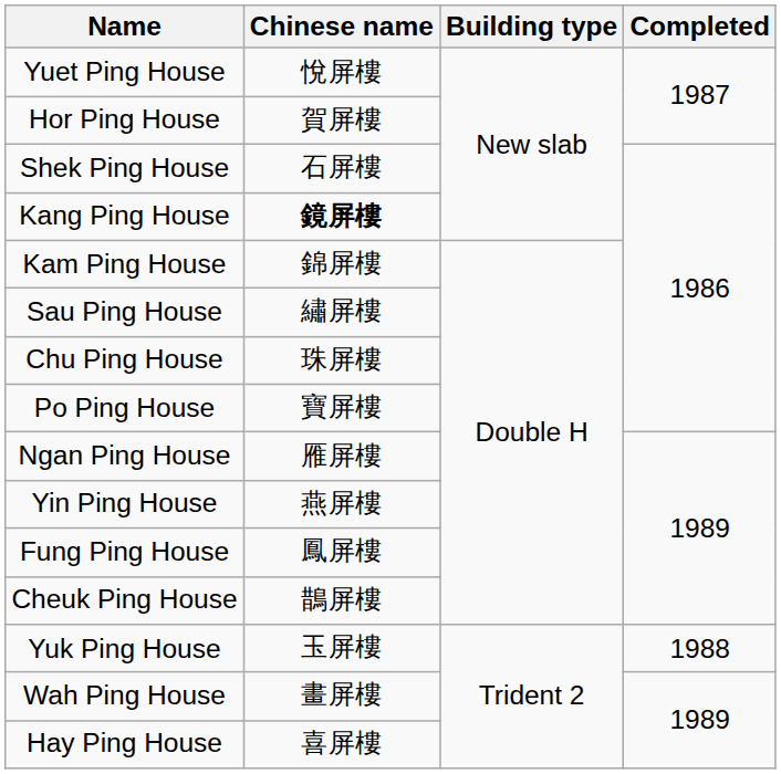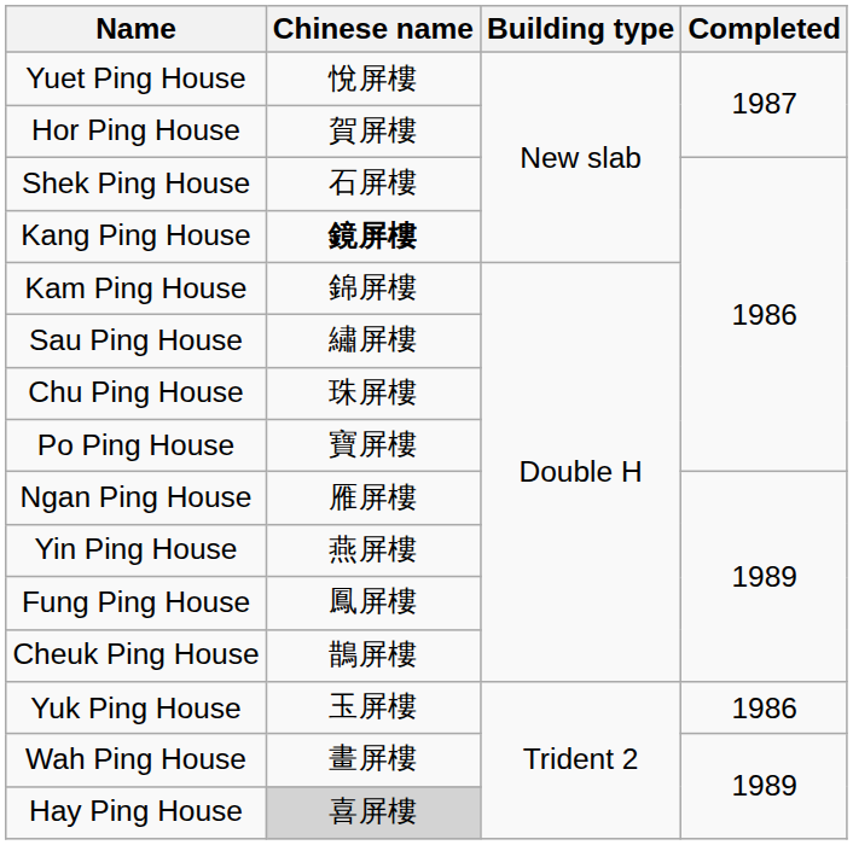 <table class="wikitable" style="text-align: center">
 <tr>
 <th>Name</th>
 <th>Chinese name</th>
 <th>Building type</th>
 <th>Completed</th>
 </tr>
 <tr>
 <td>Yuet Ping House</td>
 <td>悅屏樓</td>
 <td rowspan="4">New slab</td>
 <td rowspan="2">1987</td>
 </tr>
 <tr>
 <td>Hor Ping House</td>
 <td>賀屏樓</td>
 </tr>
 <tr>
 <td>Shek Ping House</td>
 <td>石屏樓</td>
 <td rowspan="6">1986</td>
 </tr>
 <tr>
 <td>Kang Ping House</td>
 <td><strong>鏡屏樓</strong></td>
 </tr>
 <tr>
 <td>Kam Ping House</td>
 <td>錦屏樓</td>
 <td rowspan="8">Double H</td>
 </tr>
 <tr>
 <td>Sau Ping House</td>
 <td>繡屏樓</td>
 </tr>
 <tr>
 <td>Chu Ping House</td>
 <td>珠屏樓</td>
 </tr>
 <tr>
 <td>Po Ping House</td>
 <td>寶屏樓</td>
 </tr>
 <tr>
 <td>Ngan Ping House</td>
 <td>雁屏樓</td>
 <td rowspan="4">1989</td>
 </tr>
 <tr>
 <td>Yin Ping House</td>
 <td>燕屏樓</td>
 </tr>
 <tr>
 <td>Fung Ping House</td>
 <td>鳳屏樓</td>
 </tr>
 <tr>
 <td>Cheuk Ping House</td>
 <td>鵲屏樓</td>
 </tr>
 <tr>
 <td>Yuk Ping House</td>
 <td>玉屏樓</td>
 <td rowspan="3">Trident 2</td>
-<td>1988</td>
+<td>1986</td>
 </tr>
 <tr>
 <td>Wah Ping House</td>
 <td>畫屏樓</td>
 <td rowspan="2">1989</td>
 </tr>
 <tr>
 <td>Hay Ping House</td>
-<td>喜屏樓</td>
+<td style="background: lightgrey;">喜屏樓</td>
 </tr>
 </table>
